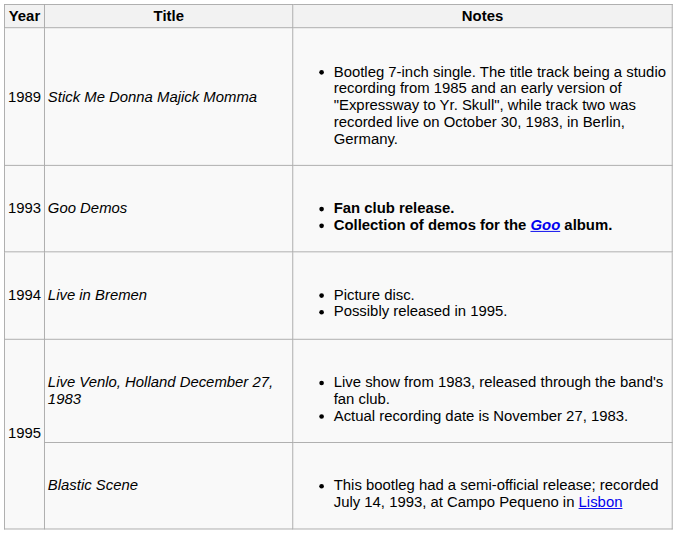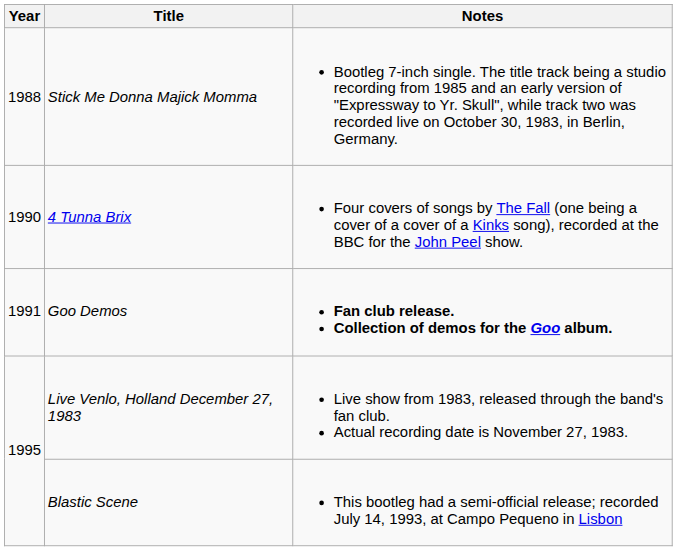 <table class="wikitable">
 <tr>
 <th width="33">Year</th>
 <th width="260">Title</th>
 <th width="400">Notes</th>
 </tr>
 <tr>
-<td align="center">1989</td>
+<td align="center">1988</td>
 <td><em>Stick Me Donna Majick Momma</em></td>
 <td><br><ul><li>Bootleg 7-inch single. The title track being a studio recording from 1985 and an early version of "Expressway to Yr. Skull", while track two was recorded live on October 30, 1983, in Berlin, Germany.</li></ul></td>
 </tr>
 <tr>
-<td align="center">1993</td>
+<td align="center">1990</td>
+<td><em><a href='#'>4 Tunna Brix</a></em></td>
+<td><br><ul><li>Four covers of songs by <a href='#'>The Fall</a> (one being a cover of a cover of a <a href='#'>Kinks</a> song), recorded at the BBC for the <a href='#'>John Peel</a> show.</li></ul></td>
+</tr>
+<tr>
+<td align="center">1991</td>
 <td><em>Goo Demos</em></td>
 <td><strong><br><ul><li>Fan club release.</li><li>Collection of demos for the <em><a href='#'>Goo</a></em> album.</li></ul></strong></td>
-</tr>
-<tr>
-<td align="center">1994</td>
-<td><em>Live in Bremen</em></td>
-<td><br><ul><li>Picture disc.</li><li>Possibly released in 1995.</li></ul></td>
 </tr>
 <tr>
 <td align="center" rowspan="2">1995</td>
 <td><em>Live Venlo, Holland December 27, 1983</em></td>
 <td><br><ul><li>Live show from 1983, released through the band's fan club.</li><li>Actual recording date is November 27, 1983.</li></ul></td>
 </tr>
 <tr>
 <td><em>Blastic Scene</em></td>
 <td><br><ul><li>This bootleg had a semi-official release; recorded July 14, 1993, at Campo Pequeno in <a href='#'>Lisbon</a></li></ul></td>
 </tr>
 </table>
